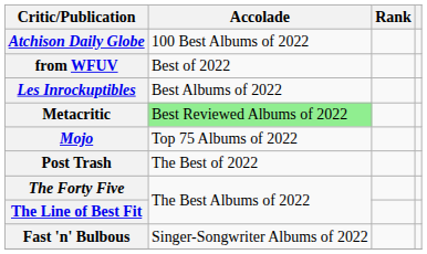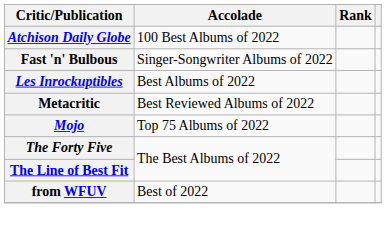 <table class="wikitable plainrowheaders sortable">
 <tr>
 <th>Critic/Publication</th>
 <th>Accolade</th>
 <th>Rank</th>
 <th scope="col" class="unsortable"></th>
 </tr>
 <tr>
 <th scope="row"><em><a href='#'>Atchison Daily Globe</a></em></th>
 <td>100 Best Albums of 2022</td>
 <td></td>
 <td></td>
 </tr>
 <tr>
-<th scope="row"> from <a href='#'>WFUV</a></th>
-<td>Best of 2022</td>
+<th scope="row">Fast 'n' Bulbous</th>
+<td>Singer-Songwriter Albums of 2022</td>
 <td></td>
 <td></td>
 </tr>
 <tr>
 <th scope="row"><em><a href='#'>Les Inrockuptibles</a></em></th>
 <td>Best Albums of 2022</td>
 <td></td>
 <td></td>
 </tr>
 <tr>
 <th scope="row">Metacritic</th>
-<td style="background: lightgreen;">Best Reviewed Albums of 2022</td>
+<td>Best Reviewed Albums of 2022</td>
 <td></td>
 <td></td>
 </tr>
 <tr>
 <th scope="row"><em><a href='#'>Mojo</a></em></th>
 <td>Top 75 Albums of 2022</td>
-<td></td>
-<td></td>
-</tr>
-<tr>
-<th scope="row">Post Trash</th>
-<td>The Best of 2022</td>
 <td></td>
 <td></td>
 </tr>
 <tr>
 <th scope="row"><em>The Forty Five</em></th>
 <td rowspan="2">The Best Albums of 2022</td>
 <td></td>
 <td></td>
 </tr>
 <tr>
 <th scope="row"><a href='#'>The Line of Best Fit</a></th>
 <td></td>
 <td></td>
 </tr>
 <tr>
-<th scope="row">Fast 'n' Bulbous</th>
-<td>Singer-Songwriter Albums of 2022</td>
+<th scope="row"> from <a href='#'>WFUV</a></th>
+<td>Best of 2022</td>
 <td></td>
 <td></td>
 </tr>
 <tr>
 </tr>
 </table>
